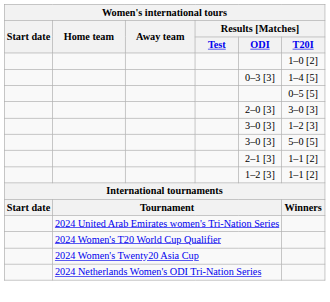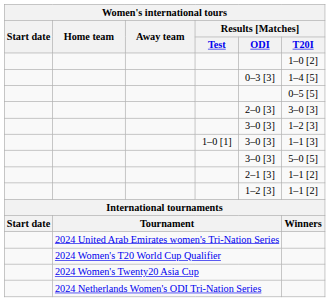 <table class="wikitable unsortable" style="text-align:center; white-space:nowrap">
 <tr>
 <th colspan=6>Women's international tours</th>
 </tr>
 <tr>
 <th rowspan=2>Start date</th>
 <th rowspan=2>Home team</th>
 <th rowspan=2>Away team</th>
 <th colspan=3>Results [Matches]</th>
 </tr>
 <tr>
 <th width=60><a href='#'>Test</a></th>
 <th width=60><a href='#'>ODI</a></th>
 <th width=60><a href='#'>T20I</a></th>
 </tr>
 <tr>
 <td style="text-align:left"><a href='#'></a></td>
 <td style="text-align:left"> </td>
 <td style="text-align:left"></td>
 <td></td>
 <td></td>
 <td>1–0 [2]</td>
 </tr>
 <tr>
 <td style="text-align:left"><a href='#'></a></td>
 <td style="text-align:left"></td>
 <td style="text-align:left"></td>
 <td></td>
 <td>0–3 [3]</td>
 <td>1–4 [5]</td>
 </tr>
 <tr>
 <td style="text-align:left"><a href='#'></a></td>
 <td style="text-align:left"></td>
 <td style="text-align:left"></td>
 <td></td>
 <td></td>
 <td>0–5 [5]</td>
 </tr>
 <tr>
 <td style="text-align:left"><a href='#'></a></td>
 <td style="text-align:left"></td>
 <td style="text-align:left"></td>
 <td></td>
 <td>2–0 [3]</td>
 <td>3–0 [3]</td>
 </tr>
 <tr>
 <td style="text-align:left"><a href='#'></a></td>
 <td style="text-align:left"></td>
 <td style="text-align:left"></td>
 <td></td>
 <td>3–0 [3]</td>
 <td>1–2 [3]</td>
 </tr>
 <tr>
 <td style="text-align:left"><a href='#'></a></td>
 <td style="text-align:left"></td>
 <td style="text-align:left"></td>
+<td>1–0 [1]</td>
+<td>3–0 [3]</td>
+<td>1–1 [3]</td>
+</tr>
+<tr>
+<td style="text-align:left"><a href='#'></a></td>
+<td style="text-align:left"></td>
+<td style="text-align:left"></td>
 <td></td>
 <td>3–0 [3]</td>
 <td>5–0 [5]</td>
 </tr>
 <tr>
 <td style="text-align:left"><a href='#'></a></td>
 <td style="text-align:left"></td>
 <td style="text-align:left"></td>
 <td></td>
 <td>2–1 [3]</td>
 <td>1–1 [2]</td>
 </tr>
 <tr>
 <td style="text-align:left"><a href='#'></a></td>
 <td style="text-align:left"></td>
 <td style="text-align:left"></td>
 <td></td>
 <td>1–2 [3]</td>
 <td>1–1 [2]</td>
 </tr>
 <tr>
 <th colspan=6>International tournaments</th>
 </tr>
 <tr>
 <th>Start date</th>
 <th colspan=4>Tournament</th>
 <th>Winners</th>
 </tr>
 <tr>
 <td style="text-align:left"><a href='#'></a></td>
 <td style="text-align:left" colspan=4> <a href='#'>2024 United Arab Emirates women's Tri-Nation Series</a></td>
 <td style="text-align:left"></td>
 </tr>
 <tr>
 <td style="text-align:left"><a href='#'></a></td>
 <td style="text-align:left" colspan=4> <a href='#'>2024 Women's T20 World Cup Qualifier</a></td>
 <td style="text-align:left"></td>
 </tr>
 <tr>
 <td style="text-align:left"><a href='#'></a></td>
 <td style="text-align:left" colspan=4> <a href='#'>2024 Women's Twenty20 Asia Cup</a></td>
 <td style="text-align:left"></td>
 </tr>
 <tr>
 <td style="text-align:left"><a href='#'></a></td>
 <td style="text-align:left" colspan=4> <a href='#'>2024 Netherlands Women's ODI Tri-Nation Series</a></td>
 <td style="text-align:left"></td>
 </tr>
 </table>
